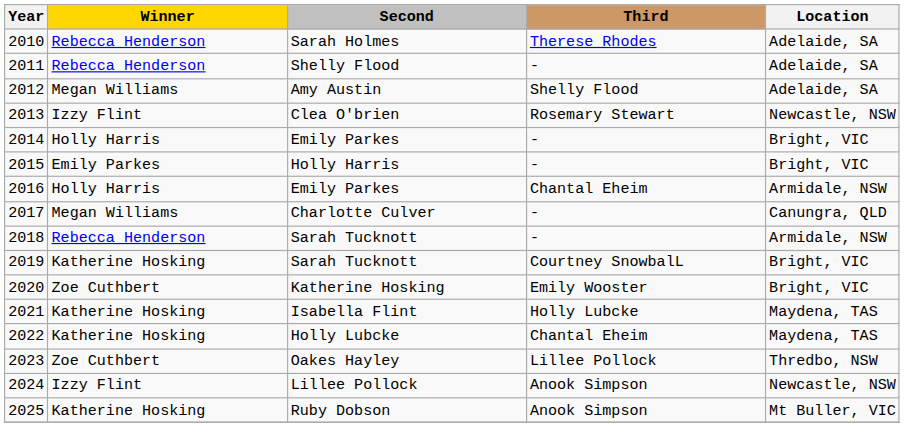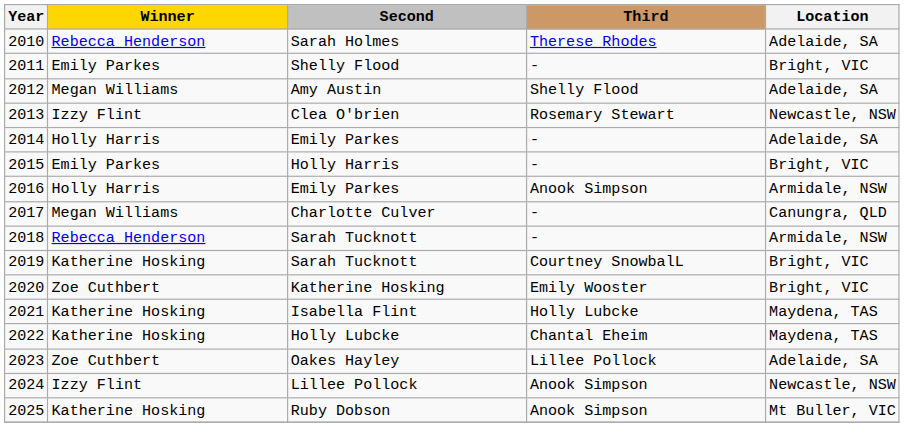 <table class="wikitable sortable">
 <tr>
 <th>Year</th>
 <th scope=col colspan=1 style="width:200px; color: black; background:gold;">Winner</th>
 <th scope=col colspan=1 style="width:200px; color: black; background:silver;">Second</th>
 <th scope=col colspan=1 style="width:200px; color: black; background:#cc9966;">Third</th>
 <th>Location</th>
 </tr>
 <tr>
 <td>2010</td>
 <td><a href='#'>Rebecca Henderson</a></td>
 <td>Sarah Holmes</td>
 <td><a href='#'>Therese Rhodes</a></td>
 <td>Adelaide, SA</td>
 </tr>
 <tr>
 <td>2011</td>
-<td><a href='#'>Rebecca Henderson</a></td>
+<td>Emily Parkes</td>
 <td>Shelly Flood</td>
 <td>-</td>
-<td>Adelaide, SA</td>
+<td>Bright, VIC</td>
 </tr>
 <tr>
 <td>2012</td>
 <td>Megan Williams</td>
 <td>Amy Austin</td>
 <td>Shelly Flood</td>
 <td>Adelaide, SA</td>
 </tr>
 <tr>
 <td>2013</td>
 <td>Izzy Flint</td>
 <td>Clea O'brien</td>
 <td>Rosemary Stewart</td>
 <td>Newcastle, NSW</td>
 </tr>
 <tr>
 <td>2014</td>
 <td>Holly Harris</td>
 <td>Emily Parkes</td>
 <td>-</td>
-<td>Bright, VIC</td>
+<td>Adelaide, SA</td>
 </tr>
 <tr>
 <td>2015</td>
 <td>Emily Parkes</td>
 <td>Holly Harris</td>
 <td>-</td>
 <td>Bright, VIC</td>
 </tr>
 <tr>
 <td>2016</td>
 <td>Holly Harris</td>
 <td>Emily Parkes</td>
-<td>Chantal Eheim</td>
+<td>Anook Simpson</td>
 <td>Armidale, NSW</td>
 </tr>
 <tr>
 <td>2017</td>
 <td>Megan Williams</td>
 <td>Charlotte Culver</td>
 <td>-</td>
 <td>Canungra, QLD</td>
 </tr>
 <tr>
 <td>2018</td>
 <td><a href='#'>Rebecca Henderson</a></td>
 <td>Sarah Tucknott</td>
 <td>-</td>
 <td>Armidale, NSW</td>
 </tr>
 <tr>
 <td>2019</td>
 <td>Katherine Hosking</td>
 <td>Sarah Tucknott</td>
 <td>Courtney SnowbalL</td>
 <td>Bright, VIC</td>
 </tr>
 <tr>
 <td>2020</td>
 <td>Zoe Cuthbert</td>
 <td>Katherine Hosking</td>
 <td>Emily Wooster</td>
 <td>Bright, VIC</td>
 </tr>
 <tr>
 <td>2021</td>
 <td>Katherine Hosking</td>
 <td>Isabella Flint</td>
 <td>Holly Lubcke</td>
 <td>Maydena, TAS</td>
 </tr>
 <tr>
 <td>2022</td>
 <td>Katherine Hosking</td>
 <td>Holly Lubcke</td>
 <td>Chantal Eheim</td>
 <td>Maydena, TAS</td>
 </tr>
 <tr>
 <td>2023</td>
 <td>Zoe Cuthbert</td>
 <td>Oakes Hayley</td>
 <td>Lillee Pollock</td>
-<td>Thredbo, NSW</td>
+<td>Adelaide, SA</td>
 </tr>
 <tr>
 <td>2024</td>
 <td>Izzy Flint</td>
 <td>Lillee Pollock</td>
 <td>Anook Simpson</td>
 <td>Newcastle, NSW</td>
 </tr>
 <tr>
 <td>2025</td>
 <td>Katherine Hosking</td>
 <td>Ruby Dobson</td>
 <td>Anook Simpson</td>
 <td>Mt Buller, VIC</td>
 </tr>
 <tr>
 </tr>
 </table>
